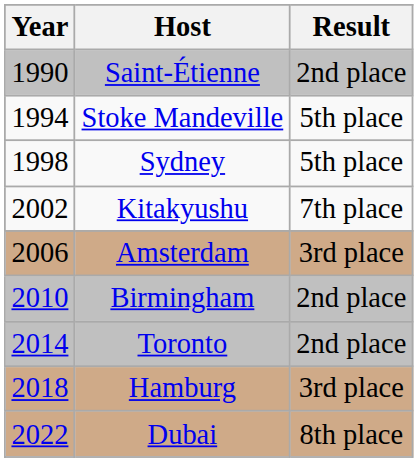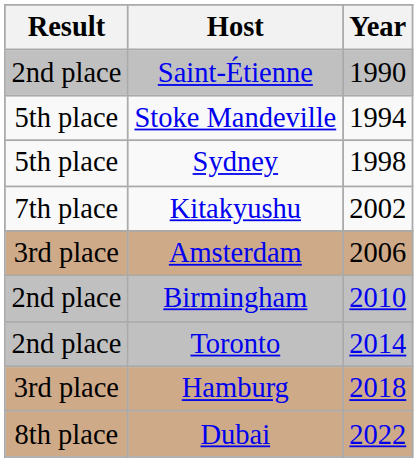 <table class="wikitable" style="text-align: center;">
 <tr>
+<th>Result</th>
+<th>Host</th>
 <th>Year</th>
-<th>Host</th>
-<th>Result</th>
 </tr>
 <tr>
+<td style="background:silver;">2nd place</td>
+<td style="background:silver;"><a href='#'>Saint-Étienne</a> </td>
 <td style="background:silver;">1990</td>
-<td style="background:silver;"><a href='#'>Saint-Étienne</a> </td>
-<td style="background:silver;">2nd place</td>
 </tr>
 <tr>
+<td>5th place</td>
+<td><a href='#'>Stoke Mandeville</a> </td>
 <td>1994</td>
-<td><a href='#'>Stoke Mandeville</a> </td>
-<td>5th place</td>
 </tr>
 <tr>
+<td>5th place</td>
+<td><a href='#'>Sydney</a> </td>
 <td>1998</td>
-<td><a href='#'>Sydney</a> </td>
-<td>5th place</td>
 </tr>
 <tr>
+<td>7th place</td>
+<td><a href='#'>Kitakyushu</a> </td>
 <td>2002</td>
-<td><a href='#'>Kitakyushu</a> </td>
-<td>7th place</td>
 </tr>
 <tr>
+<td style="background:#cfaa88;">3rd place</td>
+<td style="background:#cfaa88;"><a href='#'>Amsterdam</a> </td>
 <td style="background:#cfaa88;">2006</td>
-<td style="background:#cfaa88;"><a href='#'>Amsterdam</a> </td>
-<td style="background:#cfaa88;">3rd place</td>
 </tr>
 <tr>
+<td style="background:silver;">2nd place</td>
+<td style="background:silver;"><a href='#'>Birmingham</a> </td>
 <td style="background:silver;"><a href='#'>2010</a></td>
-<td style="background:silver;"><a href='#'>Birmingham</a> </td>
-<td style="background:silver;">2nd place</td>
 </tr>
 <tr>
+<td style="background:silver;">2nd place</td>
+<td style="background:silver;"><a href='#'>Toronto</a> </td>
 <td style="background:silver;"><a href='#'>2014</a></td>
-<td style="background:silver;"><a href='#'>Toronto</a> </td>
-<td style="background:silver;">2nd place</td>
 </tr>
 <tr>
+<td style="background:#cfaa88;">3rd place</td>
+<td style="background:#cfaa88;"><a href='#'>Hamburg</a> </td>
 <td style="background:#cfaa88;"><a href='#'>2018</a></td>
-<td style="background:#cfaa88;"><a href='#'>Hamburg</a> </td>
-<td style="background:#cfaa88;">3rd place</td>
 </tr>
 <tr>
+<td style="background:#cfaa88;">8th place</td>
+<td style="background:#cfaa88;"><a href='#'>Dubai</a> </td>
 <td style="background:#cfaa88;"><a href='#'>2022</a></td>
-<td style="background:#cfaa88;"><a href='#'>Dubai</a> </td>
-<td style="background:#cfaa88;">8th place</td>
 </tr>
 </table>
